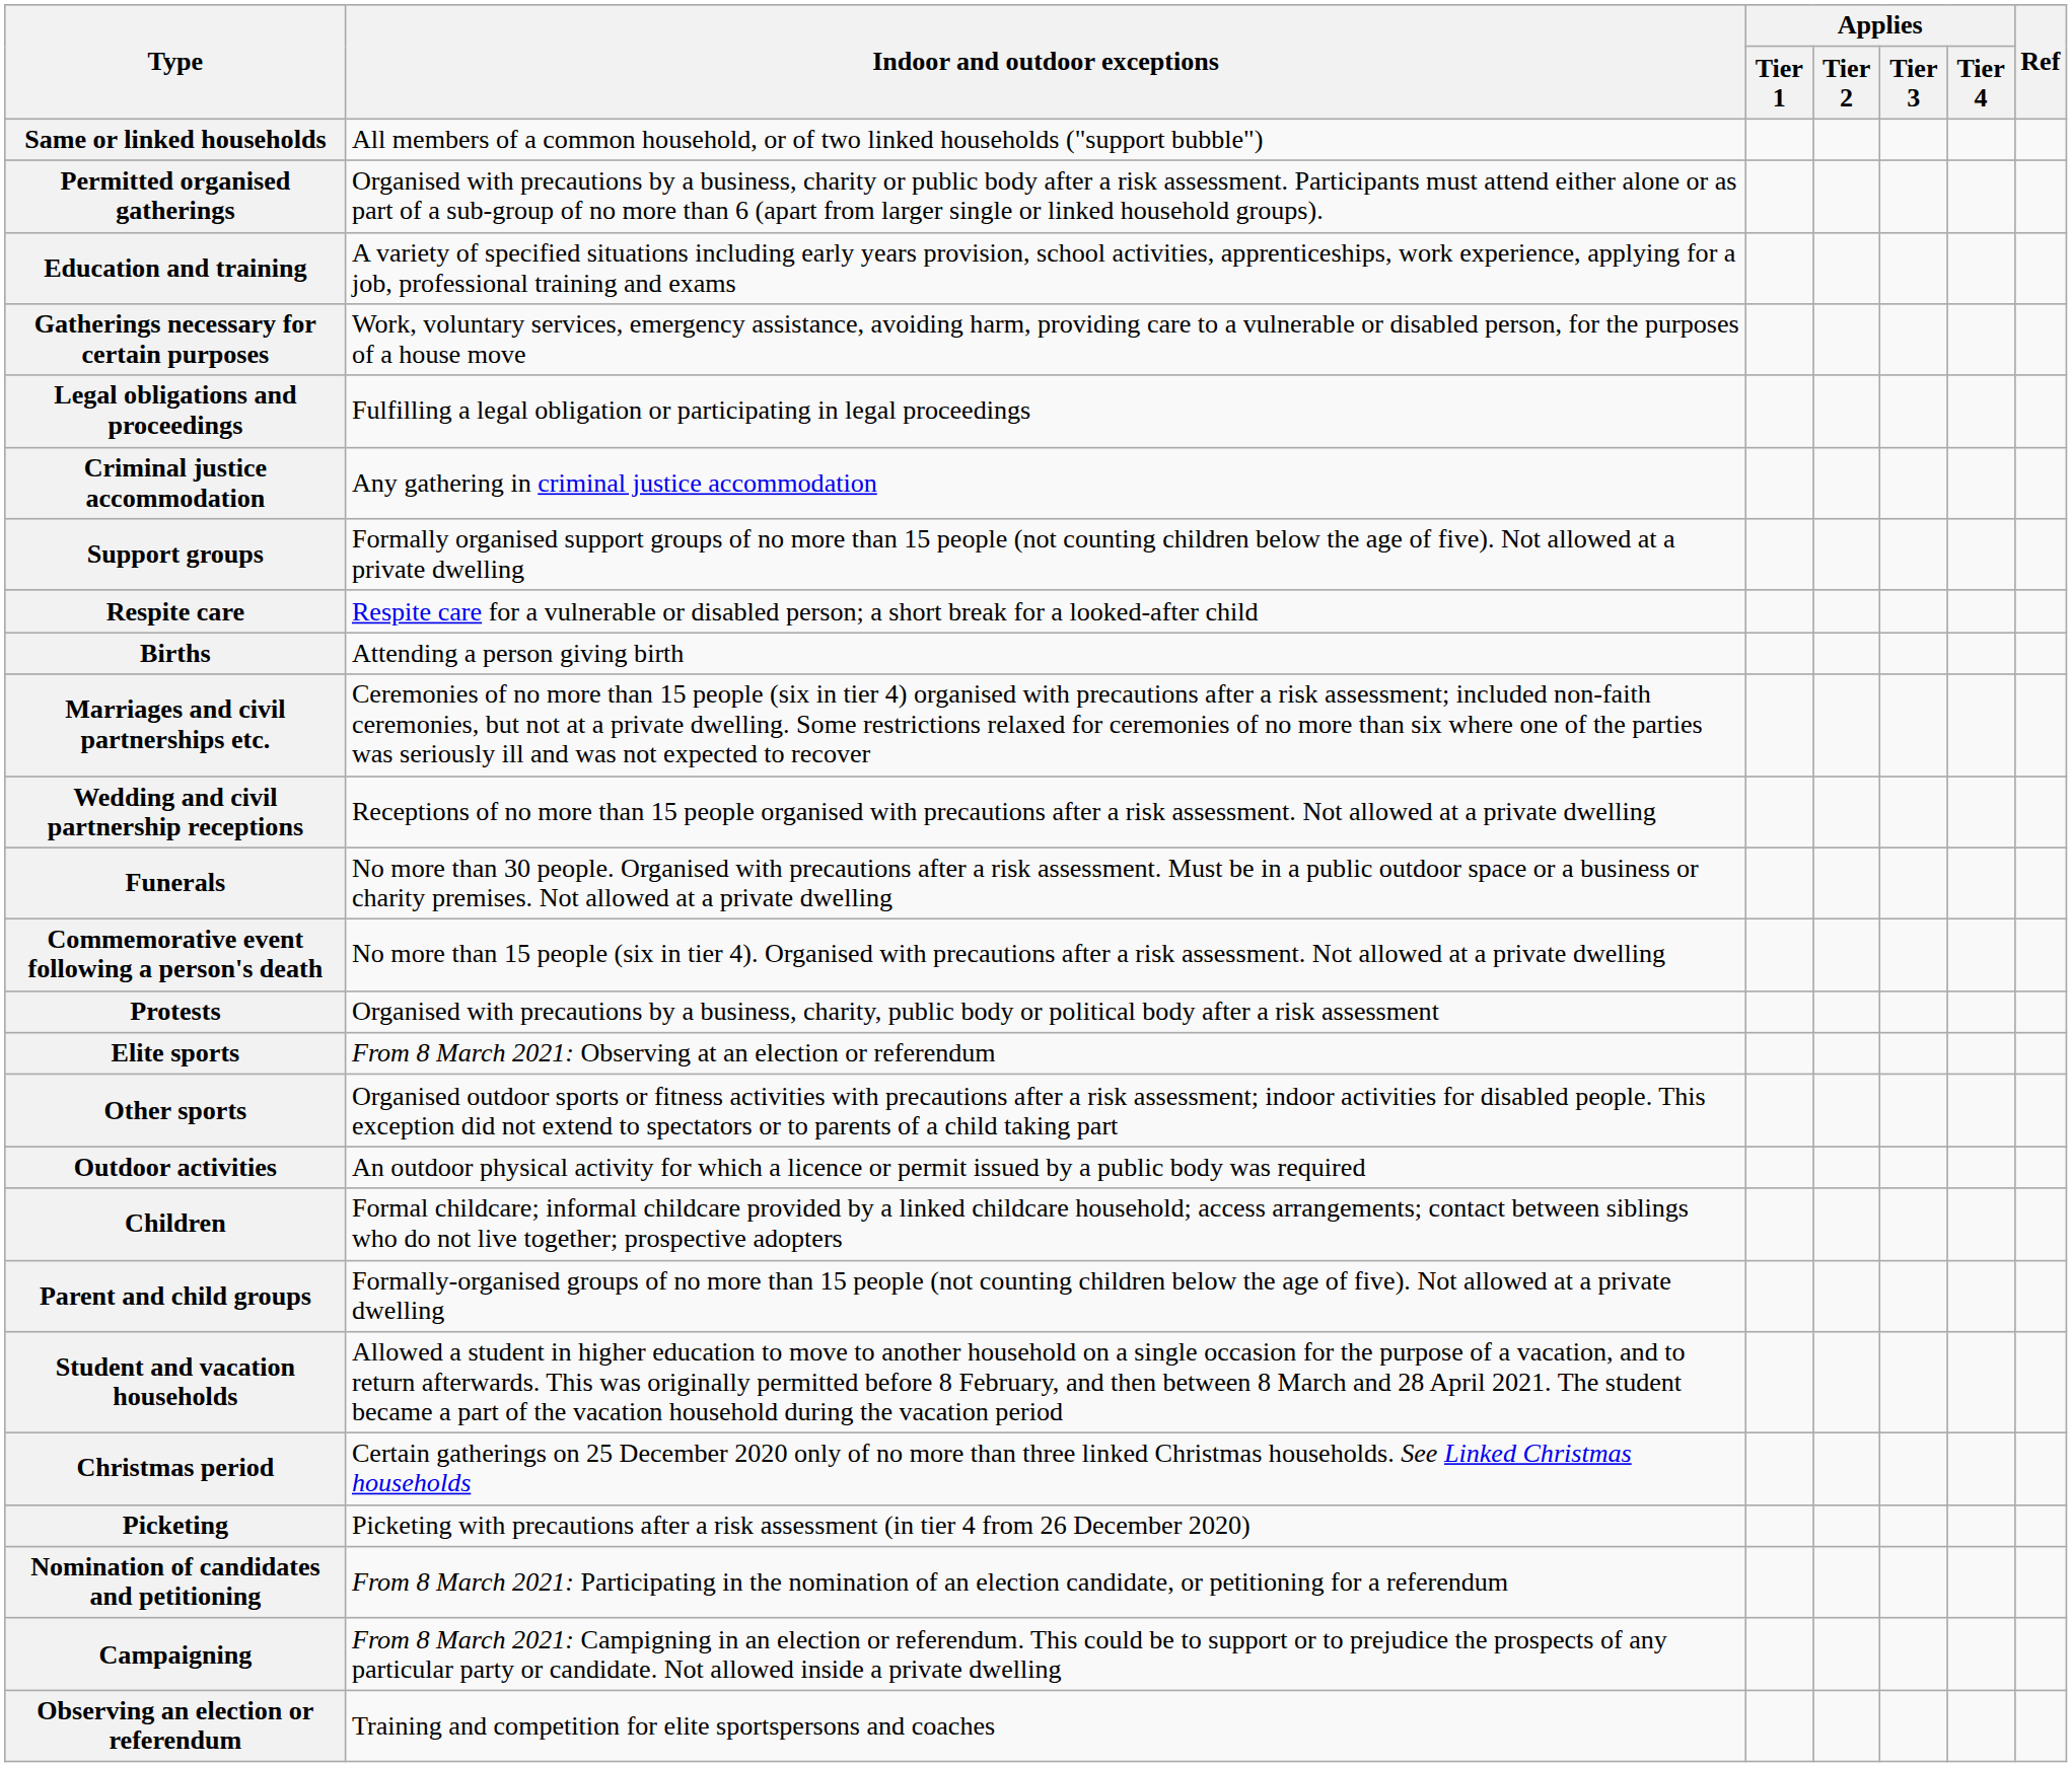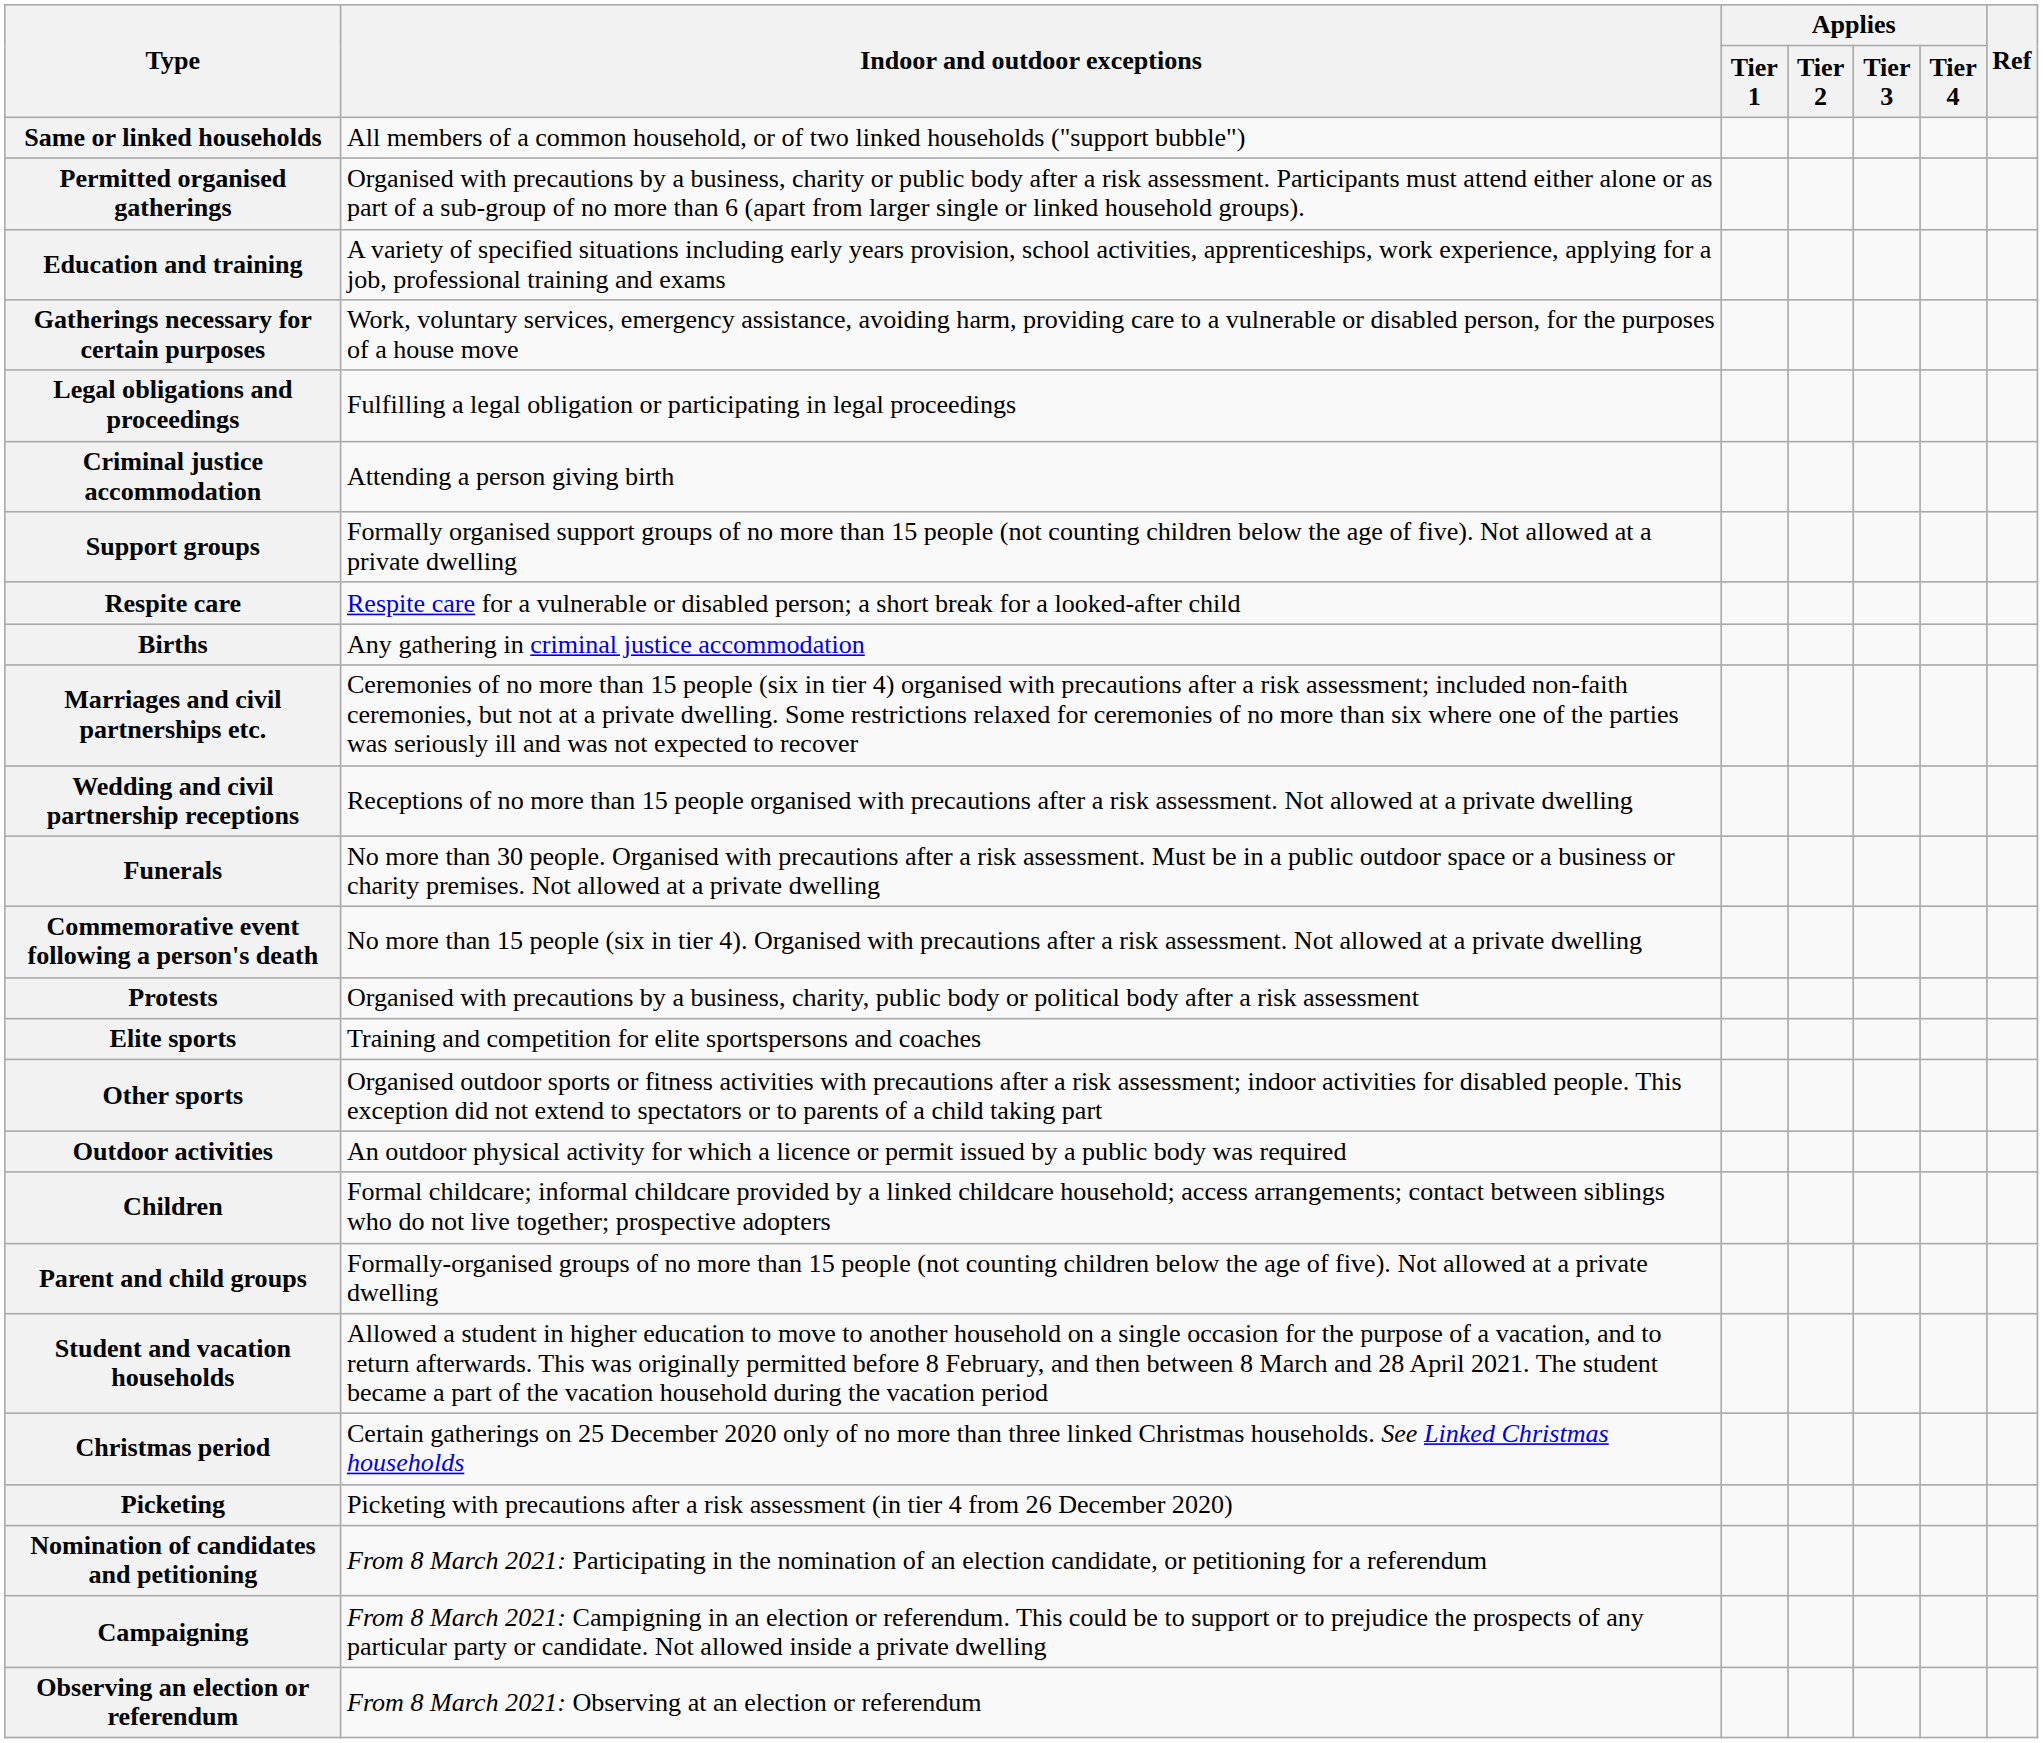 <table class="wikitable">
 <tr>
 <th rowspan="2">Type</th>
 <th rowspan="2">Indoor and outdoor exceptions</th>
 <th colspan="4">Applies</th>
 <th rowspan="2">Ref</th>
 </tr>
 <tr>
 <th>Tier 1</th>
 <th>Tier 2</th>
 <th>Tier 3</th>
 <th>Tier 4</th>
 </tr>
 <tr>
 <th>Same or linked households</th>
 <td>All members of a common household, or of two linked households ("support bubble")</td>
 <td></td>
 <td></td>
 <td></td>
 <td></td>
 <td></td>
 </tr>
 <tr>
 <th>Permitted organised gatherings</th>
 <td>Organised with precautions by a business, charity or public body after a risk assessment. Participants must attend either alone or as part of a sub-group of no more than 6 (apart from larger single or linked household groups).</td>
 <td></td>
 <td></td>
 <td></td>
 <td></td>
 <td></td>
 </tr>
 <tr>
 <th>Education and training</th>
 <td>A variety of specified situations including early years provision, school activities, apprenticeships, work experience, applying for a job, professional training and exams</td>
 <td></td>
 <td></td>
 <td></td>
 <td></td>
 <td></td>
 </tr>
 <tr>
 <th>Gatherings necessary for certain purposes</th>
 <td>Work, voluntary services, emergency assistance, avoiding harm, providing care to a vulnerable or disabled person, for the purposes of a house move</td>
 <td></td>
 <td></td>
 <td></td>
 <td></td>
 <td></td>
 </tr>
 <tr>
 <th>Legal obligations and proceedings</th>
 <td>Fulfilling a legal obligation or participating in legal proceedings</td>
 <td></td>
 <td></td>
 <td></td>
 <td></td>
 <td></td>
 </tr>
 <tr>
 <th>Criminal justice accommodation</th>
-<td>Any gathering in <a href='#'>criminal justice accommodation</a></td>
+<td>Attending a person giving birth</td>
 <td></td>
 <td></td>
 <td></td>
 <td></td>
 <td></td>
 </tr>
 <tr>
 <th>Support groups</th>
 <td>Formally organised support groups of no more than 15 people (not counting children below the age of five). Not allowed at a private dwelling</td>
 <td></td>
 <td></td>
 <td></td>
 <td></td>
 <td></td>
 </tr>
 <tr>
 <th>Respite care</th>
 <td><a href='#'>Respite care</a> for a vulnerable or disabled person; a short break for a looked-after child</td>
 <td></td>
 <td></td>
 <td></td>
 <td></td>
 <td></td>
 </tr>
 <tr>
 <th>Births</th>
-<td>Attending a person giving birth</td>
+<td>Any gathering in <a href='#'>criminal justice accommodation</a></td>
 <td></td>
 <td></td>
 <td></td>
 <td></td>
 <td></td>
 </tr>
 <tr>
 <th>Marriages and civil partnerships etc.</th>
 <td>Ceremonies of no more than 15 people (six in tier 4) organised with precautions after a risk assessment; included non-faith ceremonies, but not at a private dwelling. Some restrictions relaxed for ceremonies of no more than six where one of the parties was seriously ill and was not expected to recover</td>
 <td></td>
 <td></td>
 <td></td>
 <td></td>
 <td></td>
 </tr>
 <tr>
 <th>Wedding and civil partnership receptions</th>
 <td>Receptions of no more than 15 people organised with precautions after a risk assessment. Not allowed at a private dwelling</td>
 <td></td>
 <td></td>
 <td></td>
 <td></td>
 <td></td>
 </tr>
 <tr>
 <th>Funerals</th>
 <td>No more than 30 people. Organised with precautions after a risk assessment. Must be in a public outdoor space or a business or charity premises. Not allowed at a private dwelling</td>
 <td></td>
 <td></td>
 <td></td>
 <td></td>
 <td></td>
 </tr>
 <tr>
 <th>Commemorative event following a person's death</th>
 <td>No more than 15 people (six in tier 4). Organised with precautions after a risk assessment. Not allowed at a private dwelling</td>
 <td></td>
 <td></td>
 <td></td>
 <td></td>
 <td></td>
 </tr>
 <tr>
 <th>Protests</th>
 <td>Organised with precautions by a business, charity, public body or political body after a risk assessment</td>
 <td></td>
 <td></td>
 <td></td>
 <td></td>
 <td></td>
 </tr>
 <tr>
 <th>Elite sports</th>
-<td><em>From 8 March 2021:</em> Observing at an election or referendum</td>
+<td>Training and competition for elite sportspersons and coaches</td>
 <td></td>
 <td></td>
 <td></td>
 <td></td>
 <td></td>
 </tr>
 <tr>
 <th>Other sports</th>
 <td>Organised outdoor sports or fitness activities with precautions after a risk assessment; indoor activities for disabled people. This exception did not extend to spectators or to parents of a child taking part</td>
 <td></td>
 <td></td>
 <td></td>
 <td></td>
 <td></td>
 </tr>
 <tr>
 <th>Outdoor activities</th>
 <td>An outdoor physical activity for which a licence or permit issued by a public body was required</td>
 <td></td>
 <td></td>
 <td></td>
 <td></td>
 <td></td>
 </tr>
 <tr>
 <th>Children</th>
 <td>Formal childcare; informal childcare provided by a linked childcare household; access arrangements; contact between siblings who do not live together; prospective adopters</td>
 <td></td>
 <td></td>
 <td></td>
 <td></td>
 <td></td>
 </tr>
 <tr>
 <th>Parent and child groups</th>
 <td>Formally-organised groups of no more than 15 people (not counting children below the age of five). Not allowed at a private dwelling</td>
 <td></td>
 <td></td>
 <td></td>
 <td></td>
 <td></td>
 </tr>
 <tr>
 <th>Student and vacation households</th>
 <td>Allowed a student in higher education to move to another household on a single occasion for the purpose of a vacation, and to return afterwards. This was originally permitted before 8 February, and then between 8 March and 28 April 2021. The student became a part of the vacation household during the vacation period</td>
 <td></td>
 <td></td>
 <td></td>
 <td></td>
 <td></td>
 </tr>
 <tr>
 <th>Christmas period</th>
 <td>Certain gatherings on 25 December 2020 only of no more than three linked Christmas households. <em>See <a href='#'>Linked Christmas households</a></em></td>
 <td></td>
 <td></td>
 <td></td>
 <td></td>
 <td></td>
 </tr>
 <tr>
 <th>Picketing</th>
 <td>Picketing with precautions after a risk assessment (in tier 4 from 26 December 2020)</td>
 <td></td>
 <td></td>
 <td></td>
 <td></td>
 <td></td>
 </tr>
 <tr>
 <th><strong>Nomination of candidates and petitioning</strong></th>
 <td><em>From 8 March 2021:</em> Participating in the nomination of an election candidate, or petitioning for a referendum</td>
 <td></td>
 <td></td>
 <td></td>
 <td></td>
 <td></td>
 </tr>
 <tr>
 <th><strong>Campaigning</strong></th>
 <td><em>From 8 March 2021:</em> Campigning in an election or referendum. This could be to support or to prejudice the prospects of any particular party or candidate. Not allowed inside a private dwelling</td>
 <td></td>
 <td></td>
 <td></td>
 <td></td>
 <td></td>
 </tr>
 <tr>
 <th><strong>Observing an election or referendum</strong></th>
-<td>Training and competition for elite sportspersons and coaches</td>
+<td><em>From 8 March 2021:</em> Observing at an election or referendum</td>
 <td></td>
 <td></td>
 <td></td>
 <td></td>
 <td></td>
 </tr>
 </table>
